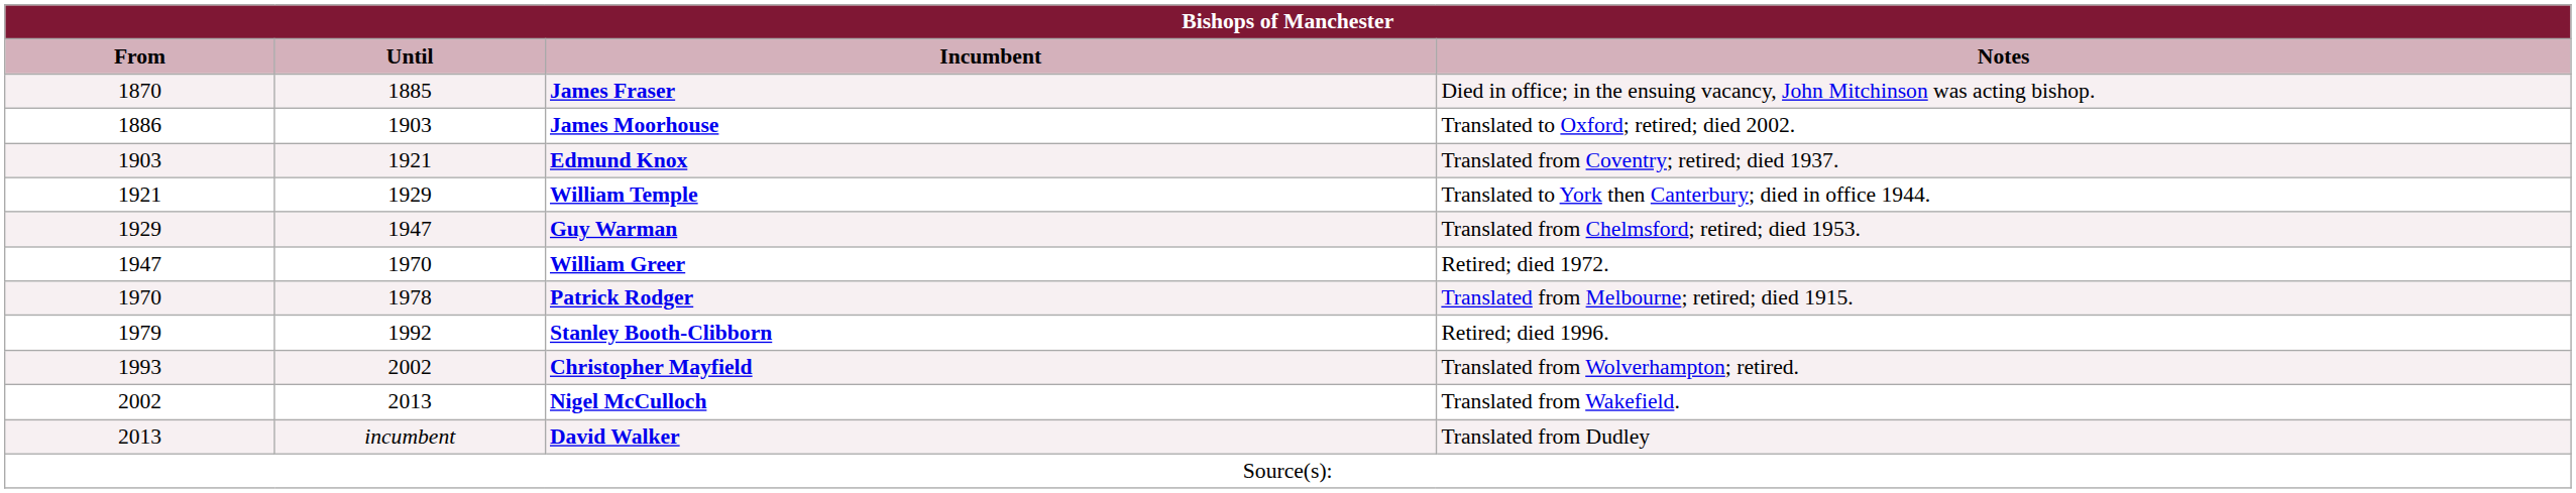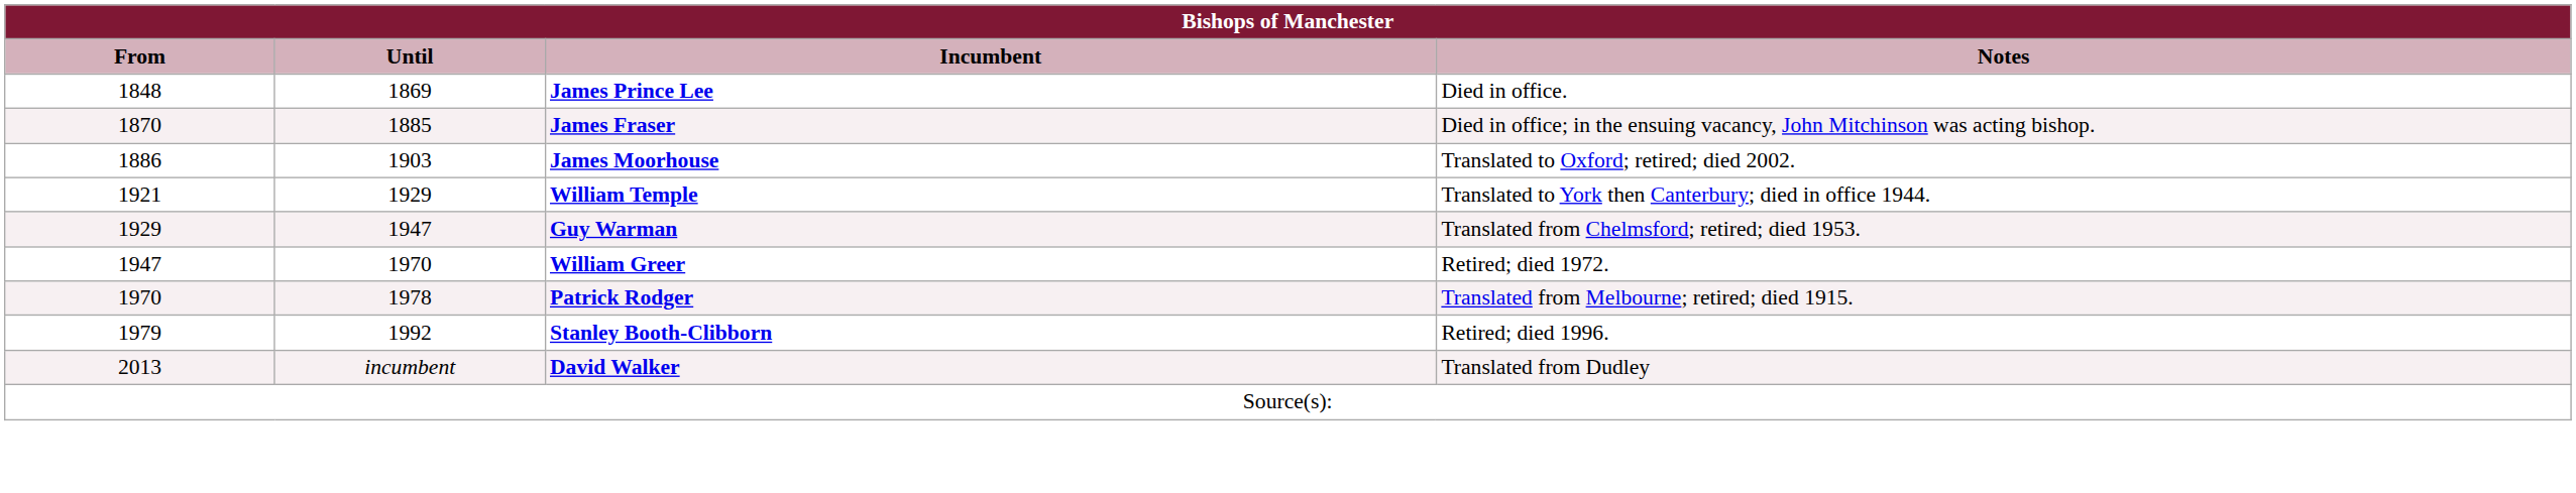 <table class="wikitable" style="width:95%;">
 <tr>
 <th colspan="4" style="background:#7f1734; color:white;">Bishops of Manchester</th>
 </tr>
 <tr>
 <th style="background:#d4b1bb; width:10%;">From</th>
 <th style="background:#d4b1bb; width:10%;">Until</th>
 <th style="background:#d4b1bb; width:33%;">Incumbent</th>
 <th style="background:#d4b1bb; width:42%;">Notes</th>
+</tr>
+<tr style="vertical-align:top; background:white;">
+<td style="text-align: center;">1848</td>
+<td style="text-align: center;">1869</td>
+<td> <strong><a href='#'>James Prince Lee</a></strong></td>
+<td>Died in office.</td>
 </tr>
 <tr style="vertical-align:top; background:#f7f0f2;">
 <td style="text-align: center;">1870</td>
 <td style="text-align: center;">1885</td>
 <td> <strong><a href='#'>James Fraser</a></strong></td>
 <td>Died in office; in the ensuing vacancy, <a href='#'>John Mitchinson</a> was acting bishop.</td>
 </tr>
 <tr style="vertical-align:top; background:white;">
 <td style="text-align: center;">1886</td>
 <td style="text-align: center;">1903</td>
 <td> <strong><a href='#'>James Moorhouse</a></strong></td>
 <td>Translated to <a href='#'>Oxford</a>; retired; died 2002.</td>
-</tr>
-<tr style="vertical-align:top; background:#f7f0f2;">
-<td style="text-align: center;">1903</td>
-<td style="text-align: center;">1921</td>
-<td> <strong><a href='#'>Edmund Knox</a></strong></td>
-<td>Translated from <a href='#'>Coventry</a>; retired; died 1937.</td>
 </tr>
 <tr style="vertical-align:top; background:white;">
 <td style="text-align: center;">1921</td>
 <td style="text-align: center;">1929</td>
 <td> <strong><a href='#'>William Temple</a></strong></td>
 <td>Translated to <a href='#'>York</a> then <a href='#'>Canterbury</a>; died in office 1944.</td>
 </tr>
 <tr style="vertical-align:top; background:#f7f0f2;">
 <td style="text-align: center;">1929</td>
 <td style="text-align: center;">1947</td>
 <td> <strong><a href='#'>Guy Warman</a></strong></td>
 <td>Translated from <a href='#'>Chelmsford</a>; retired; died 1953.</td>
 </tr>
 <tr style="vertical-align:top; background:white;">
 <td style="text-align: center;">1947</td>
 <td style="text-align: center;">1970</td>
 <td> <strong><a href='#'>William Greer</a></strong></td>
 <td>Retired; died 1972.</td>
 </tr>
 <tr style="vertical-align:top; background:#f7f0f2;">
 <td style="text-align: center;">1970</td>
 <td style="text-align: center;">1978</td>
 <td> <strong><a href='#'>Patrick Rodger</a></strong></td>
 <td><a href='#'>Translated</a> from <a href='#'>Melbourne</a>; retired; died 1915.</td>
 </tr>
 <tr style="vertical-align:top; background:white;">
 <td style="text-align: center;">1979</td>
 <td style="text-align: center;">1992</td>
 <td> <strong><a href='#'>Stanley Booth-Clibborn</a></strong></td>
 <td>Retired; died 1996.</td>
 </tr>
 <tr style="vertical-align:top; background:#f7f0f2;">
-<td style="text-align: center;">1993</td>
-<td style="text-align: center;">2002</td>
-<td> <strong><a href='#'>Christopher Mayfield</a></strong></td>
-<td>Translated from <a href='#'>Wolverhampton</a>; retired.</td>
-</tr>
-<tr style="vertical-align:top; background:white;">
-<td style="text-align: center;">2002</td>
-<td style="text-align: center;">2013</td>
-<td> <strong><a href='#'>Nigel McCulloch</a></strong></td>
-<td>Translated from <a href='#'>Wakefield</a>.</td>
-</tr>
-<tr style="vertical-align:top; background:#f7f0f2;">
 <td style="text-align: center;">2013</td>
 <td style="text-align: center;"><em>incumbent</em></td>
 <td> <strong><a href='#'>David Walker</a></strong></td>
 <td>Translated from Dudley</td>
 </tr>
 <tr style="vertical-align:top; background:white;">
 <td style="text-align: center;" colspan="4">Source(s):</td>
 </tr>
 </table>
